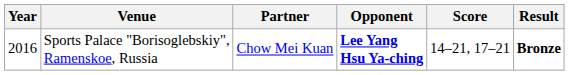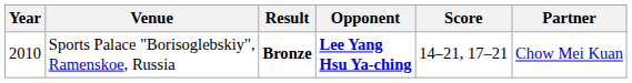 <table class="sortable wikitable" style="font-size: 90%;">
 <tr>
 <th>Year</th>
 <th>Venue</th>
-<th>Partner</th>
+<th>Result</th>
 <th>Opponent</th>
 <th>Score</th>
-<th>Result</th>
+<th>Partner</th>
 </tr>
 <tr style="background:white">
-<td align="center">2016</td>
+<td align="center">2010</td>
 <td align="left">Sports Palace "Borisoglebskiy",<br><a href='#'>Ramenskoe</a>, Russia</td>
-<td align="left"> <a href='#'>Chow Mei Kuan</a></td>
+<td style="text-align:left; background:white"> <strong>Bronze</strong></td>
 <td align="left"><strong> <a href='#'>Lee Yang</a><br> <a href='#'>Hsu Ya-ching</a></strong></td>
 <td align="left">14–21, 17–21</td>
-<td style="text-align:left; background:white"> <strong>Bronze</strong></td>
+<td align="left"> <a href='#'>Chow Mei Kuan</a></td>
 </tr>
 </table>
